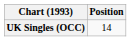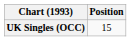 <table class="wikitable plainrowheaders" style="text-align:center">
 <tr>
 <th>Chart (1993)</th>
 <th>Position</th>
 </tr>
 <tr>
 <th scope="row">UK Singles (OCC)</th>
-<td>14</td>
+<td>15</td>
 </tr>
 </table>
